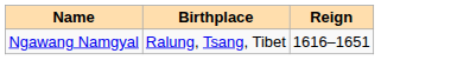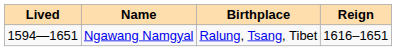 <table class="wikitable">
 <tr>
+<th style="background:#ffdead;" align=center>Lived</th>
 <th style="background:#ffdead;" align=center>Name</th>
 <th style="background:#ffdead;" align=center>Birthplace</th>
 <th style="background:#ffdead;" align=center>Reign</th>
 </tr>
 <tr>
+<td>1594—1651</td>
 <td><a href='#'>Ngawang Namgyal</a></td>
 <td><a href='#'>Ralung</a>, <a href='#'>Tsang</a>, Tibet</td>
 <td>1616–1651</td>
 </tr>
 </table>
